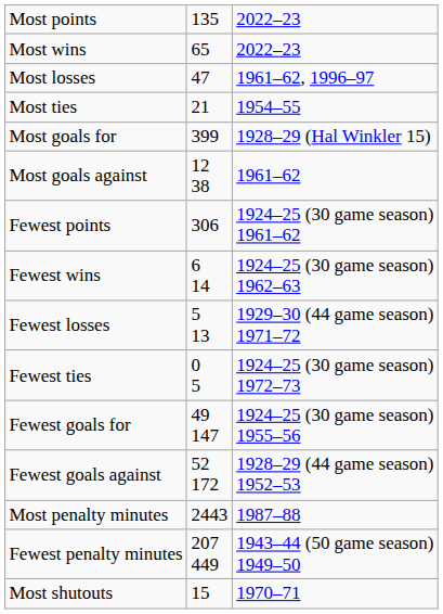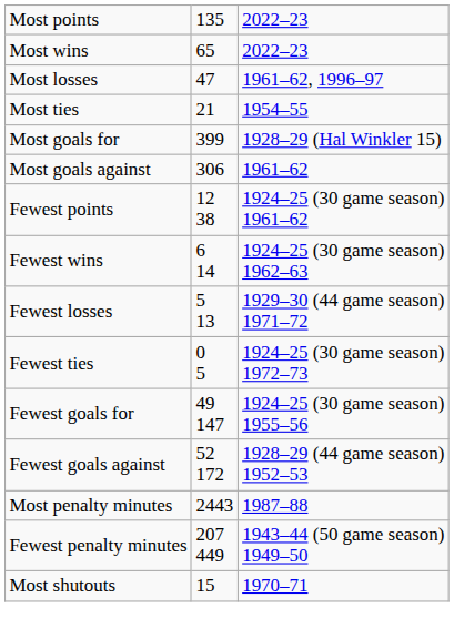 <table class="wikitable">
 <tr>
 <td>Most points</td>
 <td>135</td>
 <td><a href='#'>2022–23</a></td>
 </tr>
 <tr>
 <td>Most wins</td>
 <td>65</td>
 <td><a href='#'>2022–23</a></td>
 </tr>
 <tr>
 <td>Most losses</td>
 <td>47</td>
 <td><a href='#'>1961–62</a>, <a href='#'>1996–97</a></td>
 </tr>
 <tr>
 <td>Most ties</td>
 <td>21</td>
 <td><a href='#'>1954–55</a></td>
 </tr>
 <tr>
 <td>Most goals for</td>
 <td>399</td>
 <td><a href='#'>1928–29</a> (<a href='#'>Hal Winkler</a> 15)</td>
 </tr>
 <tr>
 <td>Most goals against</td>
-<td>12<br>38</td>
+<td>306</td>
 <td><a href='#'>1961–62</a></td>
 </tr>
 <tr>
 <td>Fewest points</td>
-<td>306</td>
+<td>12<br>38</td>
 <td><a href='#'>1924–25</a> (30 game season)<br><a href='#'>1961–62</a></td>
 </tr>
 <tr>
 <td>Fewest wins</td>
 <td>6<br>14</td>
 <td><a href='#'>1924–25</a> (30 game season)<br><a href='#'>1962–63</a></td>
 </tr>
 <tr>
 <td>Fewest losses</td>
 <td>5<br>13</td>
 <td><a href='#'>1929–30</a> (44 game season)<br><a href='#'>1971–72</a></td>
 </tr>
 <tr>
 <td>Fewest ties</td>
 <td>0<br>5</td>
 <td><a href='#'>1924–25</a> (30 game season)<br><a href='#'>1972–73</a></td>
 </tr>
 <tr>
 <td>Fewest goals for</td>
 <td>49<br>147</td>
 <td><a href='#'>1924–25</a> (30 game season)<br><a href='#'>1955–56</a></td>
 </tr>
 <tr>
 <td>Fewest goals against</td>
 <td>52<br>172</td>
 <td><a href='#'>1928–29</a> (44 game season)<br><a href='#'>1952–53</a></td>
 </tr>
 <tr>
 <td>Most penalty minutes</td>
 <td>2443</td>
 <td><a href='#'>1987–88</a></td>
 </tr>
 <tr>
 <td>Fewest penalty minutes</td>
 <td>207<br>449</td>
 <td><a href='#'>1943–44</a> (50 game season)<br><a href='#'>1949–50</a></td>
 </tr>
 <tr>
 <td>Most shutouts</td>
 <td>15</td>
 <td><a href='#'>1970–71</a></td>
 </tr>
 </table>
